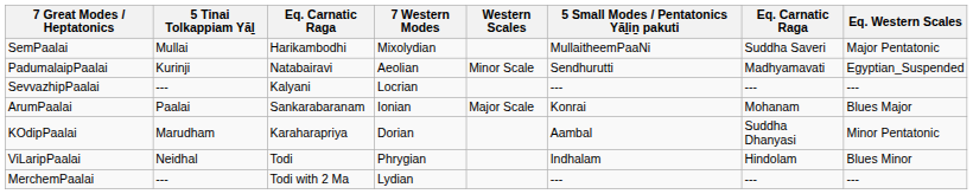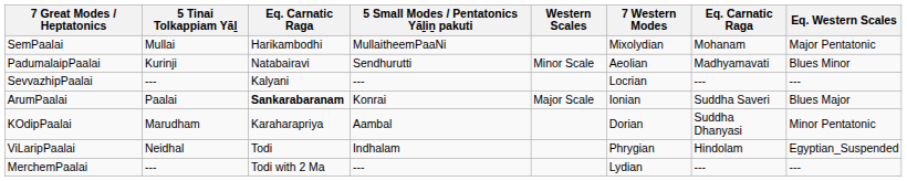 <table class="wikitable">
 <tr>
 <th>7 Great Modes / Heptatonics</th>
 <th>5 Tinai Tolkappiam Yāḻ</th>
 <th>Eq. Carnatic Raga</th>
+<th>5 Small Modes / Pentatonics Yāḻiṉ pakuti</th>
+<th>Western Scales</th>
 <th>7 Western Modes</th>
-<th>Western Scales</th>
-<th>5 Small Modes / Pentatonics Yāḻiṉ pakuti</th>
 <th>Eq. Carnatic Raga</th>
 <th>Eq. Western Scales</th>
 </tr>
 <tr>
 <td>SemPaalai</td>
 <td>Mullai</td>
 <td>Harikambodhi</td>
+<td>MullaitheemPaaNi</td>
+<td></td>
 <td>Mixolydian</td>
-<td></td>
-<td>MullaitheemPaaNi</td>
-<td>Suddha Saveri</td>
+<td>Mohanam</td>
 <td>Major Pentatonic</td>
 </tr>
 <tr>
 <td>PadumalaipPaalai</td>
 <td>Kurinji</td>
 <td>Natabairavi</td>
+<td>Sendhurutti</td>
+<td>Minor Scale</td>
 <td>Aeolian</td>
-<td>Minor Scale</td>
-<td>Sendhurutti</td>
 <td>Madhyamavati</td>
-<td>Egyptian_Suspended</td>
+<td>Blues Minor</td>
 </tr>
 <tr>
 <td>SevvazhipPaalai</td>
 <td>---</td>
 <td>Kalyani</td>
+<td>---</td>
+<td></td>
 <td>Locrian</td>
-<td></td>
-<td>---</td>
 <td>---</td>
 <td>---</td>
 </tr>
 <tr>
 <td>ArumPaalai</td>
 <td>Paalai</td>
-<td>Sankarabaranam</td>
+<td><strong>Sankarabaranam</strong></td>
+<td>Konrai</td>
+<td>Major Scale</td>
 <td>Ionian</td>
-<td>Major Scale</td>
-<td>Konrai</td>
-<td>Mohanam</td>
+<td>Suddha Saveri</td>
 <td>Blues Major</td>
 </tr>
 <tr>
 <td>KOdipPaalai</td>
 <td>Marudham</td>
 <td>Karaharapriya</td>
+<td>Aambal</td>
+<td></td>
 <td>Dorian</td>
-<td></td>
-<td>Aambal</td>
 <td>Suddha Dhanyasi</td>
 <td>Minor Pentatonic</td>
 </tr>
 <tr>
 <td>ViLaripPaalai</td>
 <td>Neidhal</td>
 <td>Todi</td>
+<td>Indhalam</td>
+<td></td>
 <td>Phrygian</td>
-<td></td>
-<td>Indhalam</td>
 <td>Hindolam</td>
-<td>Blues Minor</td>
+<td>Egyptian_Suspended</td>
 </tr>
 <tr>
 <td>MerchemPaalai</td>
 <td>---</td>
 <td>Todi with 2 Ma</td>
+<td>---</td>
+<td></td>
 <td>Lydian</td>
-<td></td>
-<td>---</td>
 <td>---</td>
 <td>---</td>
 </tr>
 </table>
